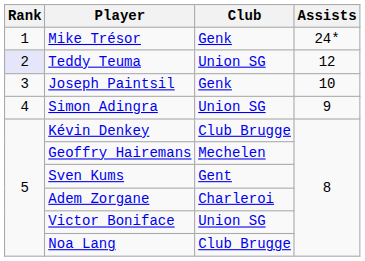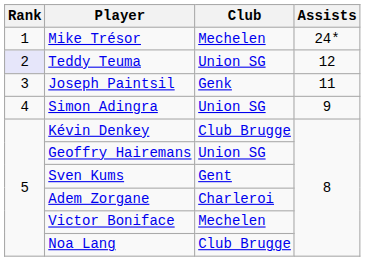 <table class="wikitable" style="text-align:center">
 <tr>
 <th>Rank</th>
 <th>Player</th>
 <th>Club</th>
 <th>Assists</th>
 </tr>
 <tr>
 <td>1</td>
 <td align=left> <a href='#'>Mike Trésor</a></td>
-<td align=left><a href='#'>Genk</a></td>
+<td align=left><a href='#'>Mechelen</a></td>
 <td>24*</td>
 </tr>
 <tr>
 <td style="background: lavender;">2</td>
 <td align=left> <a href='#'>Teddy Teuma</a></td>
 <td align=left><a href='#'>Union SG</a></td>
 <td>12</td>
 </tr>
 <tr>
 <td>3</td>
 <td align=left> <a href='#'>Joseph Paintsil</a></td>
 <td align=left><a href='#'>Genk</a></td>
-<td>10</td>
+<td>11</td>
 </tr>
 <tr>
 <td>4</td>
 <td align=left> <a href='#'>Simon Adingra</a></td>
 <td align=left><a href='#'>Union SG</a></td>
 <td>9</td>
 </tr>
 <tr>
 <td rowspan=6>5</td>
 <td align=left> <a href='#'>Kévin Denkey</a></td>
 <td align=left><a href='#'>Club Brugge</a></td>
 <td rowspan=6>8</td>
 </tr>
 <tr>
 <td align=left> <a href='#'>Geoffry Hairemans</a></td>
-<td align=left><a href='#'>Mechelen</a></td>
+<td align=left><a href='#'>Union SG</a></td>
 </tr>
 <tr>
 <td align=left> <a href='#'>Sven Kums</a></td>
 <td align=left><a href='#'>Gent</a></td>
 </tr>
 <tr>
 <td align=left> <a href='#'>Adem Zorgane</a></td>
 <td align=left><a href='#'>Charleroi</a></td>
 </tr>
 <tr>
 <td align=left> <a href='#'>Victor Boniface</a></td>
-<td align=left><a href='#'>Union SG</a></td>
+<td align=left><a href='#'>Mechelen</a></td>
 </tr>
 <tr>
 <td align=left> <a href='#'>Noa Lang</a></td>
 <td align=left><a href='#'>Club Brugge</a></td>
 </tr>
 </table>
